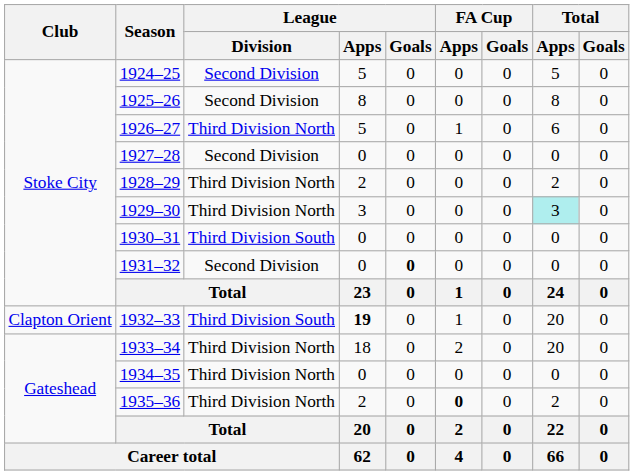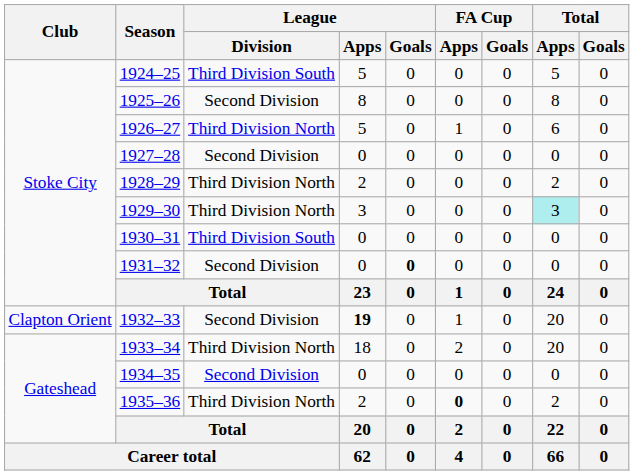 <table class="wikitable" style="text-align: center;">
 <tr>
 <th rowspan="2">Club</th>
 <th rowspan="2">Season</th>
 <th colspan="3">League</th>
 <th colspan="2">FA Cup</th>
 <th colspan="2">Total</th>
 </tr>
 <tr>
 <th>Division</th>
 <th>Apps</th>
 <th>Goals</th>
 <th>Apps</th>
 <th>Goals</th>
 <th>Apps</th>
 <th>Goals</th>
 </tr>
 <tr>
 <td rowspan="9"><a href='#'>Stoke City</a></td>
 <td><a href='#'>1924–25</a></td>
-<td><a href='#'>Second Division</a></td>
+<td><a href='#'>Third Division South</a></td>
 <td>5</td>
 <td>0</td>
 <td>0</td>
 <td>0</td>
 <td>5</td>
 <td>0</td>
 </tr>
 <tr>
 <td><a href='#'>1925–26</a></td>
 <td>Second Division</td>
 <td>8</td>
 <td>0</td>
 <td>0</td>
 <td>0</td>
 <td>8</td>
 <td>0</td>
 </tr>
 <tr>
 <td><a href='#'>1926–27</a></td>
 <td><a href='#'>Third Division North</a></td>
 <td>5</td>
 <td>0</td>
 <td>1</td>
 <td>0</td>
 <td>6</td>
 <td>0</td>
 </tr>
 <tr>
 <td><a href='#'>1927–28</a></td>
 <td>Second Division</td>
 <td>0</td>
 <td>0</td>
 <td>0</td>
 <td>0</td>
 <td>0</td>
 <td>0</td>
 </tr>
 <tr>
 <td><a href='#'>1928–29</a></td>
 <td>Third Division North</td>
 <td>2</td>
 <td>0</td>
 <td>0</td>
 <td>0</td>
 <td>2</td>
 <td>0</td>
 </tr>
 <tr>
 <td><a href='#'>1929–30</a></td>
 <td>Third Division North</td>
 <td>3</td>
 <td>0</td>
 <td>0</td>
 <td>0</td>
 <td style="background: paleturquoise;">3</td>
 <td>0</td>
 </tr>
 <tr>
 <td><a href='#'>1930–31</a></td>
 <td><a href='#'>Third Division South</a></td>
 <td>0</td>
 <td>0</td>
 <td>0</td>
 <td>0</td>
 <td>0</td>
 <td>0</td>
 </tr>
 <tr>
 <td><a href='#'>1931–32</a></td>
 <td>Second Division</td>
 <td>0</td>
 <td><strong>0</strong></td>
 <td>0</td>
 <td>0</td>
 <td>0</td>
 <td>0</td>
 </tr>
 <tr>
 <th colspan=2>Total</th>
 <th>23</th>
 <th>0</th>
 <th>1</th>
 <th>0</th>
 <th>24</th>
 <th>0</th>
 </tr>
 <tr>
 <td><a href='#'>Clapton Orient</a></td>
 <td><a href='#'>1932–33</a></td>
-<td><a href='#'>Third Division South</a></td>
+<td>Second Division</td>
 <td><strong>19</strong></td>
 <td>0</td>
 <td>1</td>
 <td>0</td>
 <td>20</td>
 <td>0</td>
 </tr>
 <tr>
 <td rowspan="4"><a href='#'>Gateshead</a></td>
 <td><a href='#'>1933–34</a></td>
 <td>Third Division North</td>
 <td>18</td>
 <td>0</td>
 <td>2</td>
 <td>0</td>
 <td>20</td>
 <td>0</td>
 </tr>
 <tr>
 <td><a href='#'>1934–35</a></td>
-<td>Third Division North</td>
+<td><a href='#'>Second Division</a></td>
 <td>0</td>
 <td>0</td>
 <td>0</td>
 <td>0</td>
 <td>0</td>
 <td>0</td>
 </tr>
 <tr>
 <td><a href='#'>1935–36</a></td>
 <td>Third Division North</td>
 <td>2</td>
 <td>0</td>
 <td><strong>0</strong></td>
 <td>0</td>
 <td>2</td>
 <td>0</td>
 </tr>
 <tr>
 <th colspan=2>Total</th>
 <th>20</th>
 <th>0</th>
 <th>2</th>
 <th>0</th>
 <th>22</th>
 <th>0</th>
 </tr>
 <tr>
 <th colspan="3">Career total</th>
 <th>62</th>
 <th>0</th>
 <th>4</th>
 <th>0</th>
 <th>66</th>
 <th>0</th>
 </tr>
 </table>
